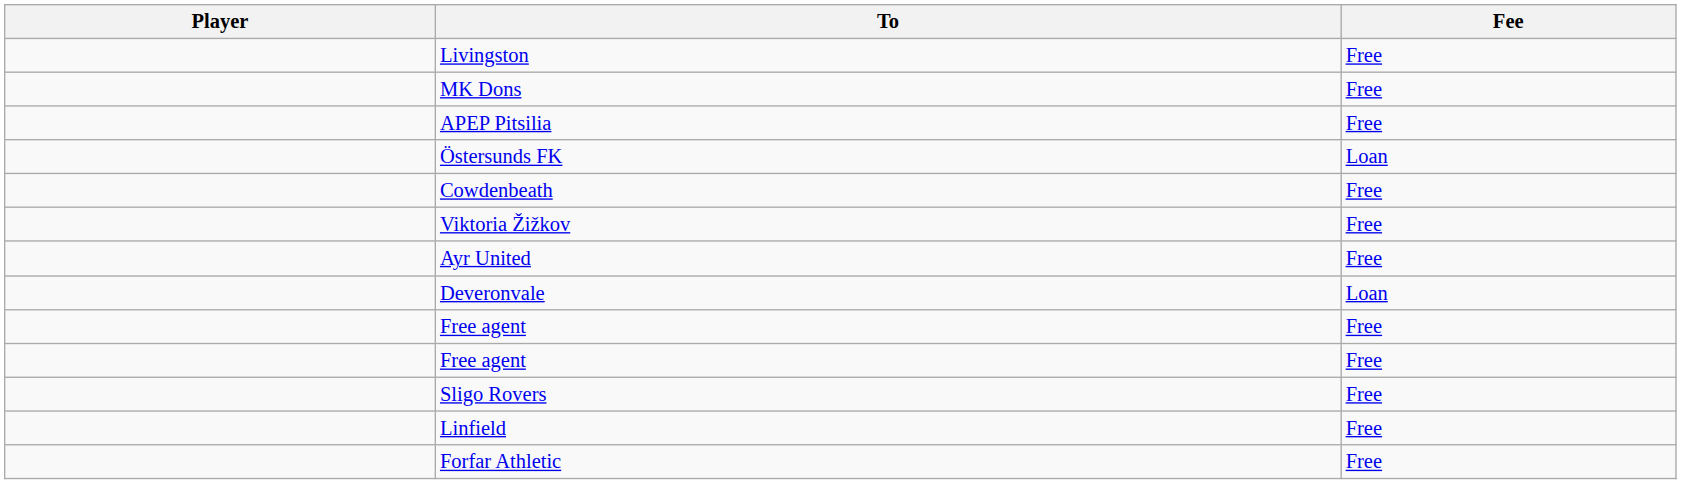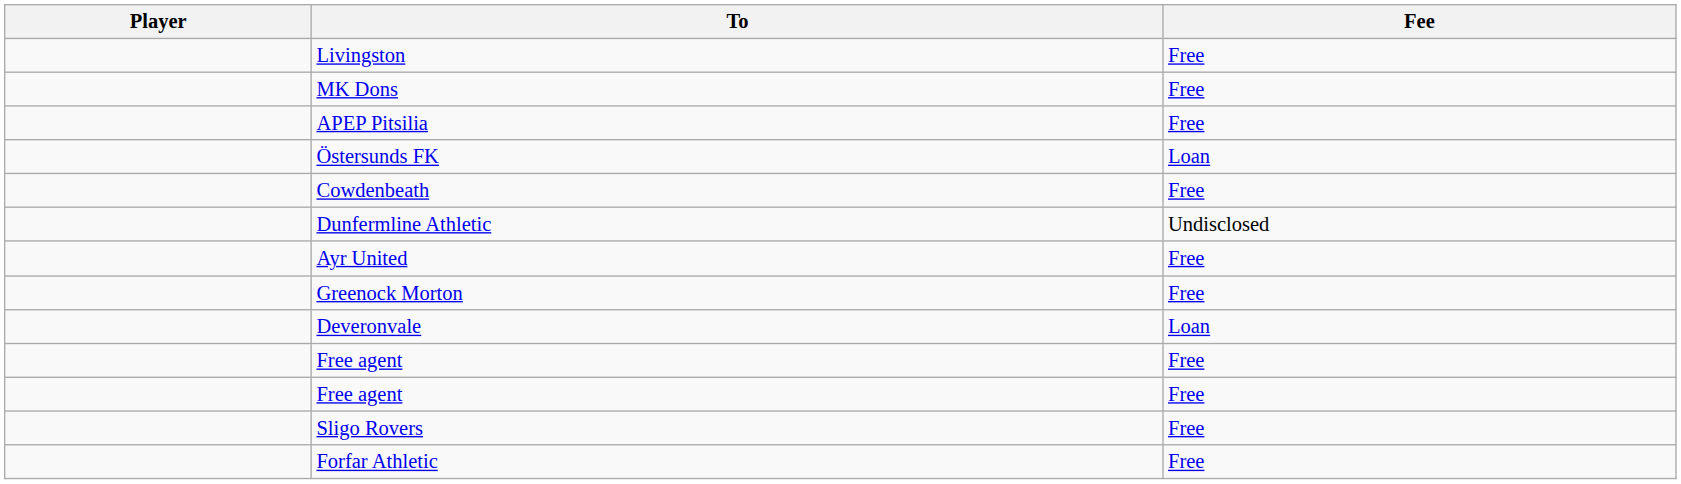 <table class="wikitable" style="text-align:center; font-size:95%;width:98%; text-align:left">
 <tr>
 <th>Player</th>
 <th>To</th>
 <th>Fee</th>
 </tr>
 <tr>
 <td> </td>
 <td> <a href='#'>Livingston</a></td>
 <td><a href='#'>Free</a></td>
 </tr>
 <tr>
 <td> </td>
 <td> <a href='#'>MK Dons</a></td>
 <td><a href='#'>Free</a></td>
 </tr>
 <tr>
 <td> </td>
 <td> <a href='#'>APEP Pitsilia</a></td>
 <td><a href='#'>Free</a></td>
 </tr>
 <tr>
 <td> </td>
 <td> <a href='#'>Östersunds FK</a></td>
 <td><a href='#'>Loan</a></td>
 </tr>
 <tr>
 <td> </td>
 <td> <a href='#'>Cowdenbeath</a></td>
 <td><a href='#'>Free</a></td>
 </tr>
 <tr>
 <td> </td>
-<td> <a href='#'>Viktoria Žižkov</a></td>
+<td> <a href='#'>Dunfermline Athletic</a></td>
+<td>Undisclosed</td>
+</tr>
+<tr>
+<td> </td>
+<td> <a href='#'>Ayr United</a></td>
 <td><a href='#'>Free</a></td>
 </tr>
 <tr>
 <td> </td>
-<td> <a href='#'>Ayr United</a></td>
+<td> <a href='#'>Greenock Morton</a></td>
 <td><a href='#'>Free</a></td>
 </tr>
 <tr>
 <td> </td>
 <td> <a href='#'>Deveronvale</a></td>
 <td><a href='#'>Loan</a></td>
 </tr>
 <tr>
 <td> </td>
 <td><a href='#'>Free agent</a></td>
 <td><a href='#'>Free</a></td>
 </tr>
 <tr>
 <td> </td>
 <td><a href='#'>Free agent</a></td>
 <td><a href='#'>Free</a></td>
 </tr>
 <tr>
 <td> </td>
 <td> <a href='#'>Sligo Rovers</a></td>
 <td><a href='#'>Free</a></td>
 </tr>
 <tr>
 <td> </td>
-<td> <a href='#'>Linfield</a></td>
-<td><a href='#'>Free</a></td>
-</tr>
-<tr>
-<td> </td>
 <td> <a href='#'>Forfar Athletic</a></td>
 <td><a href='#'>Free</a></td>
 </tr>
 </table>
